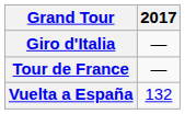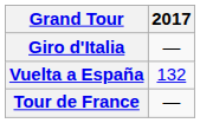 <table class="wikitable plainrowheaders">
 <tr>
 <th scope="col"><a href='#'>Grand Tour</a></th>
 <th scope="col">2017</th>
 </tr>
 <tr style="text-align:center;">
 <th scope="row"> <a href='#'>Giro d'Italia</a></th>
 <td>—</td>
 </tr>
 <tr style="text-align:center;">
+<th scope="row"> <a href='#'>Vuelta a España</a></th>
+<td><a href='#'>132</a></td>
+</tr>
+<tr style="text-align:center;">
 <th scope="row"> <a href='#'>Tour de France</a></th>
 <td>—</td>
 </tr>
-<tr style="text-align:center;">
-<th scope="row"> <a href='#'>Vuelta a España</a></th>
-<td><a href='#'>132</a></td>
-</tr>
 </table>
